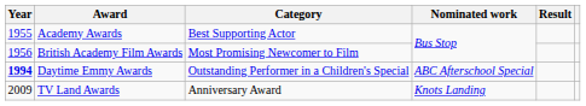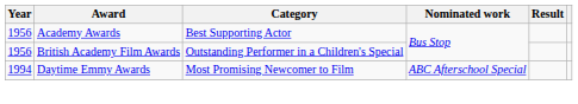 <table class="wikitable">
 <tr>
 <th>Year</th>
 <th>Award</th>
 <th>Category</th>
 <th>Nominated work</th>
 <th>Result</th>
 <th></th>
 </tr>
 <tr>
-<td><a href='#'>1955</a></td>
+<td><a href='#'>1956</a></td>
 <td><a href='#'>Academy Awards</a></td>
 <td><a href='#'>Best Supporting Actor</a></td>
 <td rowspan="2"><em><a href='#'>Bus Stop</a></em></td>
 <td></td>
 <td align=center></td>
 </tr>
 <tr>
 <td><a href='#'>1956</a></td>
 <td><a href='#'>British Academy Film Awards</a></td>
-<td><a href='#'>Most Promising Newcomer to Film</a></td>
+<td><a href='#'>Outstanding Performer in a Children's Special</a></td>
 <td></td>
 <td align=center></td>
 </tr>
 <tr>
-<td><strong><a href='#'>1994</a></strong></td>
+<td><a href='#'>1994</a></td>
 <td><a href='#'>Daytime Emmy Awards</a></td>
-<td><a href='#'>Outstanding Performer in a Children's Special</a></td>
+<td><a href='#'>Most Promising Newcomer to Film</a></td>
 <td><em><a href='#'>ABC Afterschool Special</a></em> </td>
 <td></td>
 <td align=center></td>
 </tr>
-<tr>
-<td>2009</td>
-<td><a href='#'>TV Land Awards</a></td>
-<td>Anniversary Award</td>
-<td><em><a href='#'>Knots Landing</a></em></td>
-<td></td>
-<td align=center></td>
-</tr>
 </table>
